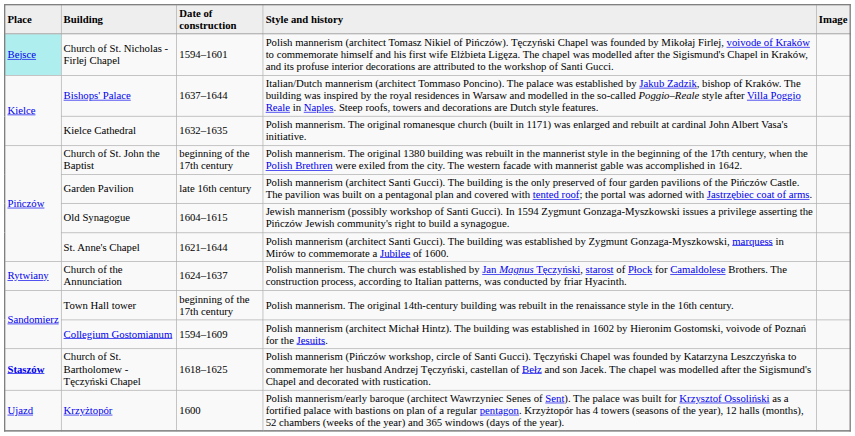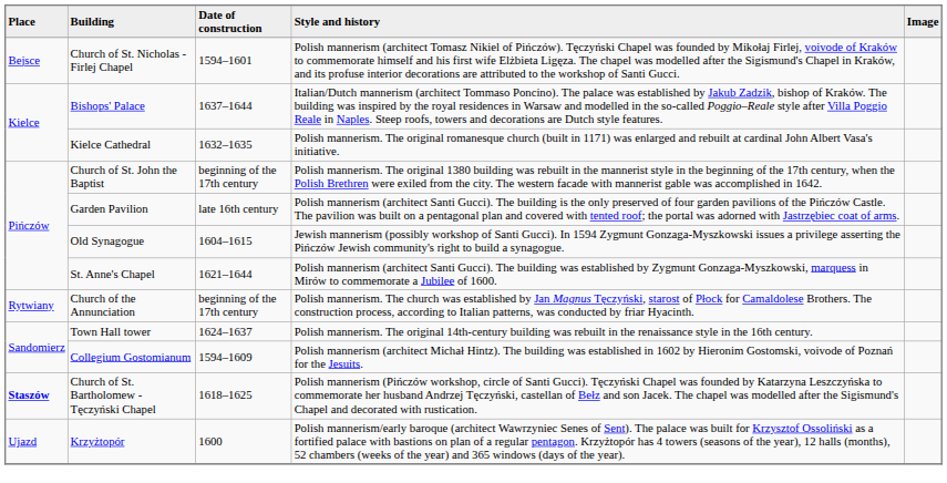 <table class="wikitable" style="border: 2px solid gray; border-collapse: collapse;" width="100%">
 <tr>
 <td bgcolor="#EEEEEE"><strong>Place</strong></td>
 <td bgcolor="#EEEEEE"><strong>Building</strong></td>
 <td bgcolor="#EEEEEE"><strong>Date of construction</strong></td>
 <td bgcolor="#EEEEEE"><strong>Style and history</strong></td>
 <td bgcolor="#EEEEEE"><strong>Image</strong></td>
 </tr>
 <tr>
 </tr>
 <tr>
-<td style="background: paleturquoise;"><a href='#'>Bejsce</a></td>
+<td><a href='#'>Bejsce</a></td>
 <td>Church of St. Nicholas - Firlej Chapel</td>
 <td>1594–1601</td>
 <td>Polish mannerism (architect Tomasz Nikiel of Pińczów). Tęczyński Chapel was founded by Mikołaj Firlej, <a href='#'>voivode of Kraków</a> to commemorate himself and his first wife Elżbieta Ligęza. The chapel was modelled after the Sigismund's Chapel in Kraków, and its profuse interior decorations are attributed to the workshop of Santi Gucci.</td>
 <td></td>
 </tr>
 <tr>
 <td rowspan=2><a href='#'>Kielce</a></td>
 <td><a href='#'>Bishops' Palace</a></td>
 <td>1637–1644</td>
 <td>Italian/Dutch mannerism (architect Tommaso Poncino). The palace was established by <a href='#'>Jakub Zadzik</a>, bishop of Kraków. The building was inspired by the royal residences in Warsaw and modelled in the so-called <em>Poggio–Reale</em> style after <a href='#'>Villa Poggio Reale</a> in <a href='#'>Naples</a>. Steep roofs, towers and decorations are Dutch style features.</td>
 <td></td>
 </tr>
 <tr>
 <td>Kielce Cathedral</td>
 <td>1632–1635</td>
 <td>Polish mannerism. The original romanesque church (built in 1171) was enlarged and rebuilt at cardinal John Albert Vasa's initiative.</td>
 <td></td>
 </tr>
 <tr>
 <td rowspan=4><a href='#'>Pińczów</a></td>
 <td>Church of St. John the Baptist</td>
 <td>beginning of the 17th century</td>
 <td>Polish mannerism. The original 1380 building was rebuilt in the mannerist style in the beginning of the 17th century, when the <a href='#'>Polish Brethren</a> were exiled from the city. The western facade with mannerist gable was accomplished in 1642.</td>
 <td></td>
 </tr>
 <tr>
 <td>Garden Pavilion</td>
 <td>late 16th century</td>
 <td>Polish mannerism (architect Santi Gucci). The building is the only preserved of four garden pavilions of the Pińczów Castle. The pavilion was built on a pentagonal plan and covered with <a href='#'>tented roof</a>; the portal was adorned with <a href='#'>Jastrzębiec coat of arms</a>.</td>
 <td></td>
 </tr>
 <tr>
 <td>Old Synagogue</td>
 <td>1604–1615</td>
 <td>Jewish mannerism (possibly workshop of Santi Gucci). In 1594 Zygmunt Gonzaga-Myszkowski issues a privilege asserting the Pińczów Jewish community's right to build a synagogue.</td>
 <td></td>
 </tr>
 <tr>
 <td>St. Anne's Chapel</td>
 <td>1621–1644</td>
 <td>Polish mannerism (architect Santi Gucci). The building was established by Zygmunt Gonzaga-Myszkowski, <a href='#'>marquess</a> in Mirów to commemorate a <a href='#'>Jubilee</a> of 1600.</td>
 <td></td>
 </tr>
 <tr>
 <td><a href='#'>Rytwiany</a></td>
 <td>Church of the Annunciation</td>
-<td>1624–1637</td>
+<td>beginning of the 17th century</td>
 <td>Polish mannerism. The church was established by <a href='#'>Jan <em>Magnus</em> Tęczyński</a>, <a href='#'>starost</a> of <a href='#'>Płock</a> for <a href='#'>Camaldolese</a> Brothers. The construction process, according to Italian patterns, was conducted by friar Hyacinth.</td>
 <td></td>
 </tr>
 <tr>
 <td rowspan=2><a href='#'>Sandomierz</a></td>
 <td>Town Hall tower</td>
-<td>beginning of the 17th century</td>
+<td>1624–1637</td>
 <td>Polish mannerism. The original 14th-century building was rebuilt in the renaissance style in the 16th century.</td>
 <td></td>
 </tr>
 <tr>
 <td><a href='#'>Collegium Gostomianum</a></td>
 <td>1594–1609</td>
 <td>Polish mannerism (architect Michał Hintz). The building was established in 1602 by Hieronim Gostomski, voivode of Poznań for the <a href='#'>Jesuits</a>.</td>
 <td></td>
 </tr>
 <tr>
 <td><strong><a href='#'>Staszów</a></strong></td>
 <td>Church of St. Bartholomew - Tęczyński Chapel</td>
 <td>1618–1625</td>
 <td>Polish mannerism (Pińczów workshop, circle of Santi Gucci). Tęczyński Chapel was founded by Katarzyna Leszczyńska to commemorate her husband Andrzej Tęczyński, castellan of <a href='#'>Bełz</a> and son Jacek. The chapel was modelled after the Sigismund's Chapel and decorated with rustication.</td>
 <td></td>
 </tr>
 <tr>
 <td><a href='#'>Ujazd</a></td>
 <td><a href='#'>Krzyżtopór</a></td>
 <td>1600</td>
 <td>Polish mannerism/early baroque (architect Wawrzyniec Senes of <a href='#'>Sent</a>). The palace was built for <a href='#'>Krzysztof Ossoliński</a> as a fortified palace with bastions on plan of a regular <a href='#'>pentagon</a>. Krzyżtopór has 4 towers (seasons of the year), 12 halls (months), 52 chambers (weeks of the year) and 365 windows (days of the year).</td>
 <td></td>
 </tr>
 <tr>
 </tr>
 </table>
